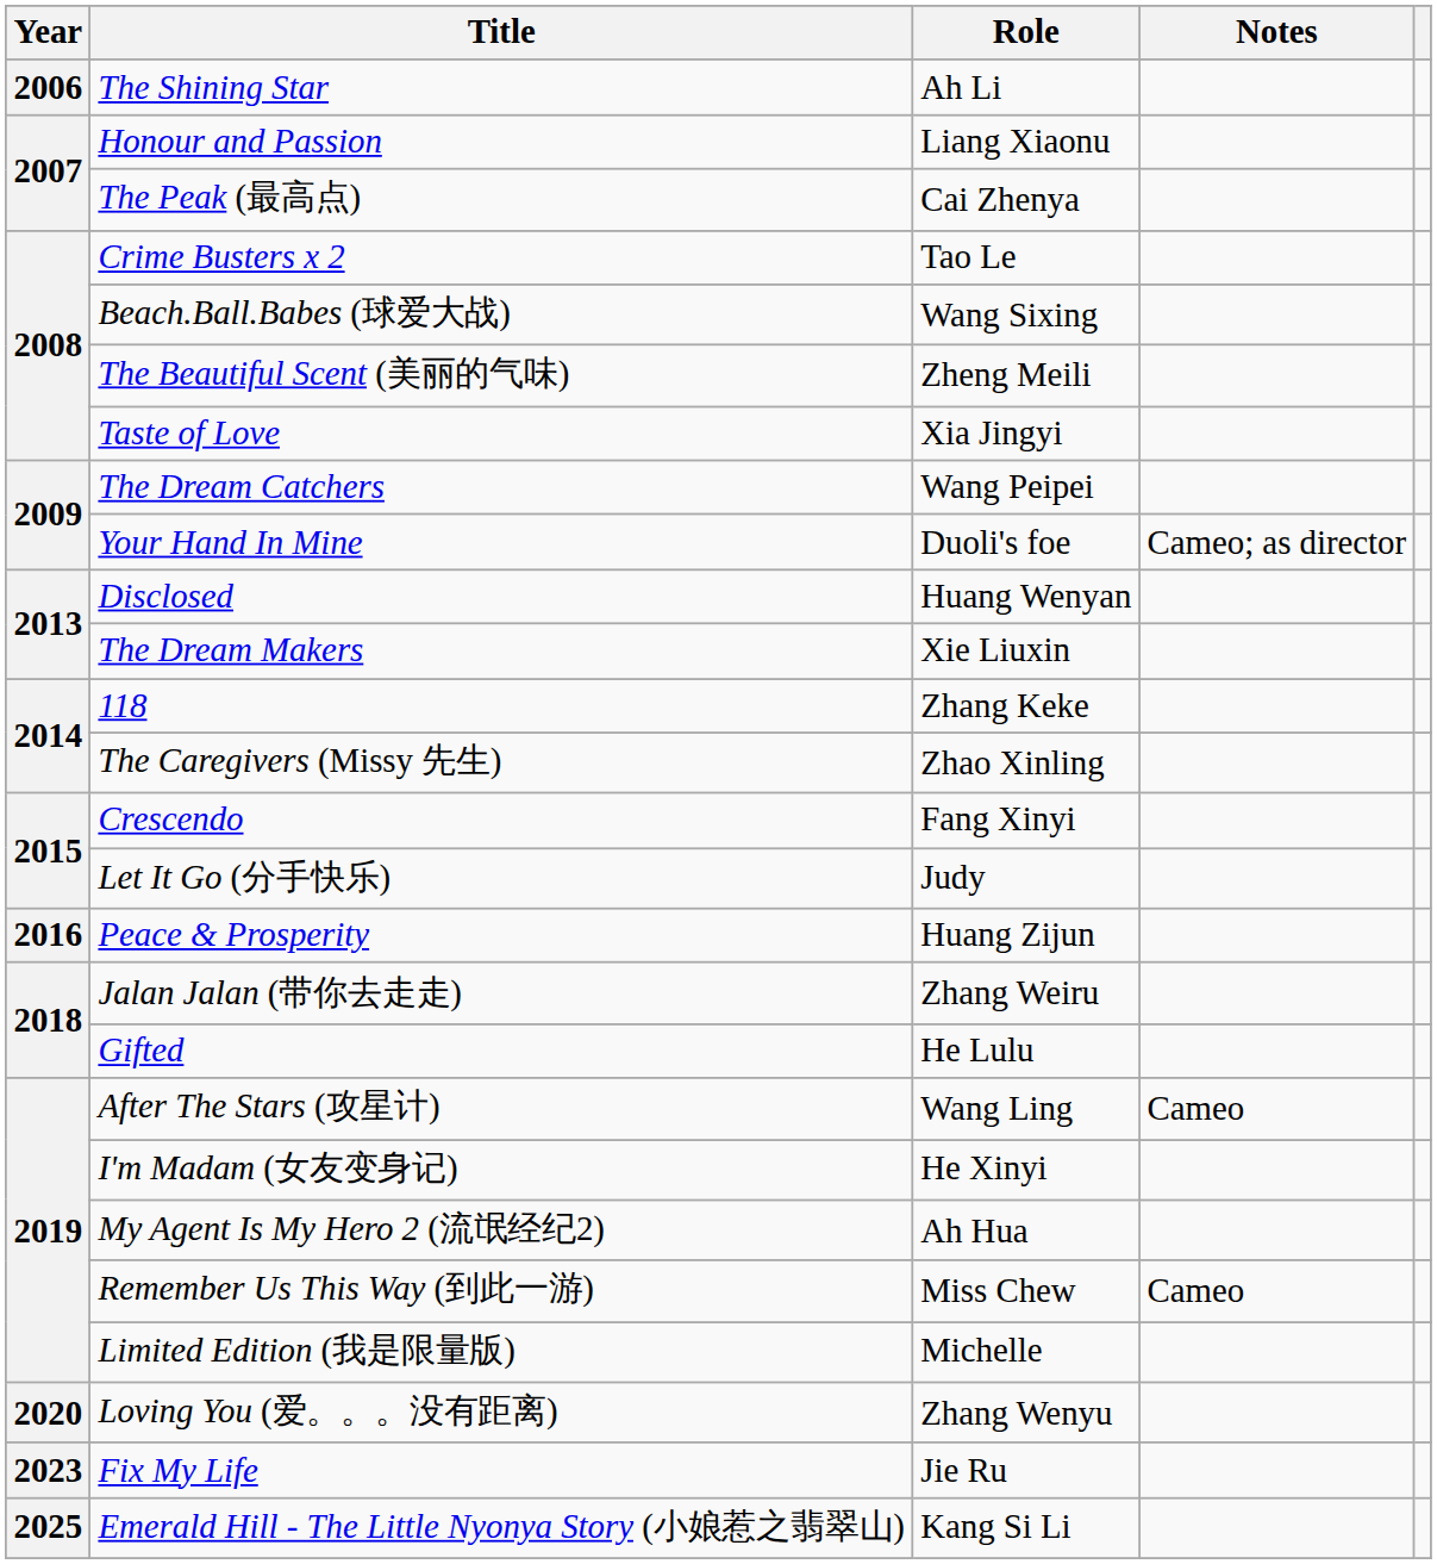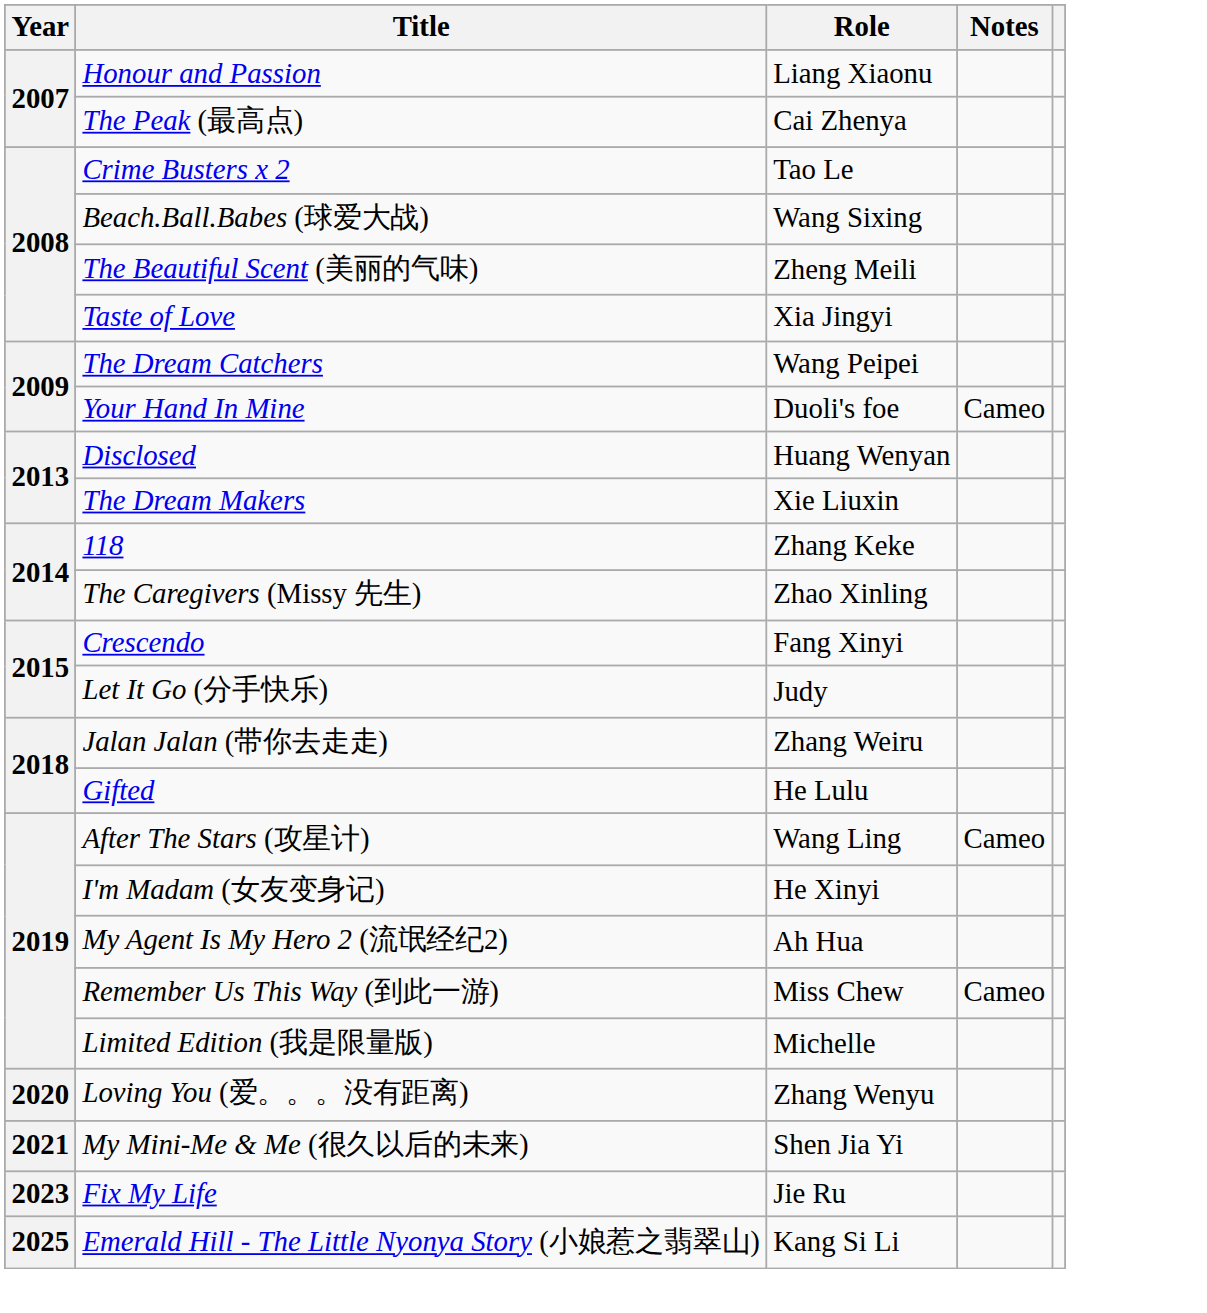 <table class="wikitable sortable plainrowheaders">
 <tr>
 <th scope="col">Year</th>
 <th scope="col">Title</th>
 <th scope="col">Role</th>
 <th scope="col" class="unsortable">Notes</th>
 <th scope="col" class="unsortable"></th>
-</tr>
-<tr>
-<th scope="row" rowspan= "1">2006</th>
-<td><em><a href='#'>The Shining Star</a></em></td>
-<td>Ah Li</td>
-<td></td>
-<td></td>
 </tr>
 <tr>
 <th scope="row" rowspan="2">2007</th>
 <td><em><a href='#'>Honour and Passion</a></em></td>
 <td>Liang Xiaonu</td>
 <td></td>
 <td></td>
 </tr>
 <tr>
 <td><em><a href='#'>The Peak</a></em> (最高点)</td>
 <td>Cai Zhenya</td>
 <td></td>
 <td></td>
 </tr>
 <tr>
 <th scope="row" rowspan="4">2008</th>
 <td><em><a href='#'>Crime Busters x 2</a></em></td>
 <td>Tao Le</td>
 <td></td>
 <td></td>
 </tr>
 <tr>
 <td><em>Beach.Ball.Babes</em> (球爱大战)</td>
 <td>Wang Sixing</td>
 <td></td>
 <td></td>
 </tr>
 <tr>
 <td><em><a href='#'>The Beautiful Scent</a></em> (美丽的气味)</td>
 <td>Zheng Meili</td>
 <td></td>
 <td></td>
 </tr>
 <tr>
 <td><em><a href='#'>Taste of Love</a></em></td>
 <td>Xia Jingyi</td>
 <td></td>
 <td></td>
 </tr>
 <tr>
 <th scope="row" rowspan="2">2009</th>
 <td><em><a href='#'>The Dream Catchers</a></em></td>
 <td>Wang Peipei</td>
 <td></td>
 <td></td>
 </tr>
 <tr>
 <td><em><a href='#'>Your Hand In Mine</a></em></td>
 <td>Duoli's foe</td>
-<td>Cameo; as director</td>
+<td>Cameo</td>
 <td></td>
 </tr>
 <tr>
 <th scope="row" rowspan="2">2013</th>
 <td><em><a href='#'>Disclosed</a></em></td>
 <td>Huang Wenyan</td>
 <td></td>
 <td></td>
 </tr>
 <tr>
 <td><em><a href='#'>The Dream Makers</a></em></td>
 <td>Xie Liuxin</td>
 <td></td>
 <td></td>
 </tr>
 <tr>
 <th scope="row" rowspan="2">2014</th>
 <td><em><a href='#'>118</a></em></td>
 <td>Zhang Keke</td>
 <td></td>
 <td></td>
 </tr>
 <tr>
 <td><em>The Caregivers</em> (Missy 先生)</td>
 <td>Zhao Xinling</td>
 <td></td>
 <td></td>
 </tr>
 <tr>
 <th scope="row" rowspan="2">2015</th>
 <td><em><a href='#'>Crescendo</a></em></td>
 <td>Fang Xinyi</td>
 <td></td>
 <td></td>
 </tr>
 <tr>
 <td><em>Let It Go</em> (分手快乐)</td>
 <td>Judy</td>
-<td></td>
-<td></td>
-</tr>
-<tr>
-<th scope="row" rowspan="1">2016</th>
-<td><em><a href='#'>Peace & Prosperity</a></em></td>
-<td>Huang Zijun</td>
 <td></td>
 <td></td>
 </tr>
 <tr>
 <th scope="row" rowspan="2">2018</th>
 <td><em>Jalan Jalan</em> (带你去走走)</td>
 <td>Zhang Weiru</td>
 <td></td>
 <td></td>
 </tr>
 <tr>
 <td><em><a href='#'>Gifted</a></em></td>
 <td>He Lulu</td>
 <td></td>
 <td></td>
 </tr>
 <tr>
 <th scope="row" rowspan="5">2019</th>
 <td><em>After The Stars</em> (攻星计)</td>
 <td>Wang Ling</td>
 <td>Cameo</td>
 <td></td>
 </tr>
 <tr>
 <td><em>I'm Madam</em> (女友变身记)</td>
 <td>He Xinyi</td>
 <td></td>
 <td></td>
 </tr>
 <tr>
 <td><em>My Agent Is My Hero 2</em> (流氓经纪2)</td>
 <td>Ah Hua</td>
 <td></td>
 <td></td>
 </tr>
 <tr>
 <td><em>Remember Us This Way</em> (到此一游)</td>
 <td>Miss Chew</td>
 <td>Cameo</td>
 <td></td>
 </tr>
 <tr>
 <td><em>Limited Edition</em> (我是限量版)</td>
 <td>Michelle</td>
 <td></td>
 <td></td>
 </tr>
 <tr>
 <th scope="row" rowspan="1">2020</th>
 <td><em>Loving You</em> (爱。。。没有距离)</td>
 <td>Zhang Wenyu</td>
 <td></td>
 <td></td>
 </tr>
 <tr>
+<th scope="row" rowspan="1">2021</th>
+<td><em>My Mini-Me & Me</em> (很久以后的未来)</td>
+<td>Shen Jia Yi</td>
+<td></td>
+<td></td>
+</tr>
+<tr>
 <th scope="row">2023</th>
 <td><em><a href='#'>Fix My Life</a></em></td>
 <td>Jie Ru</td>
 <td></td>
 <td></td>
 </tr>
 <tr>
 <th scope="row" rowspan="1">2025</th>
 <td><em><a href='#'>Emerald Hill - The Little Nyonya Story</a></em>  (小娘惹之翡翠山)</td>
 <td>Kang Si Li</td>
 <td></td>
 <td></td>
 </tr>
 </table>
